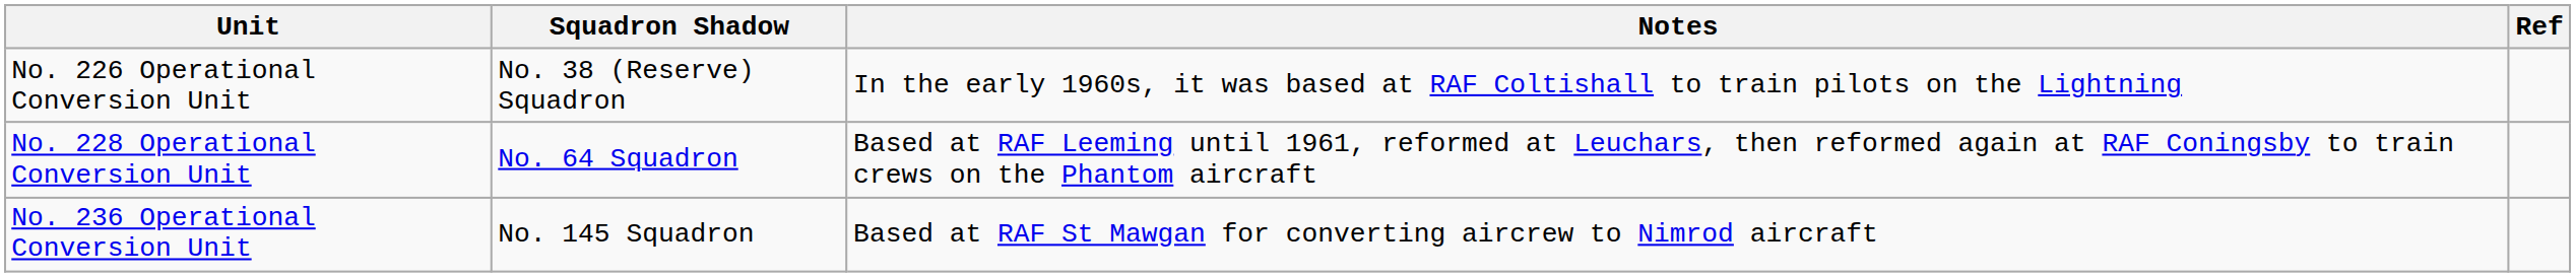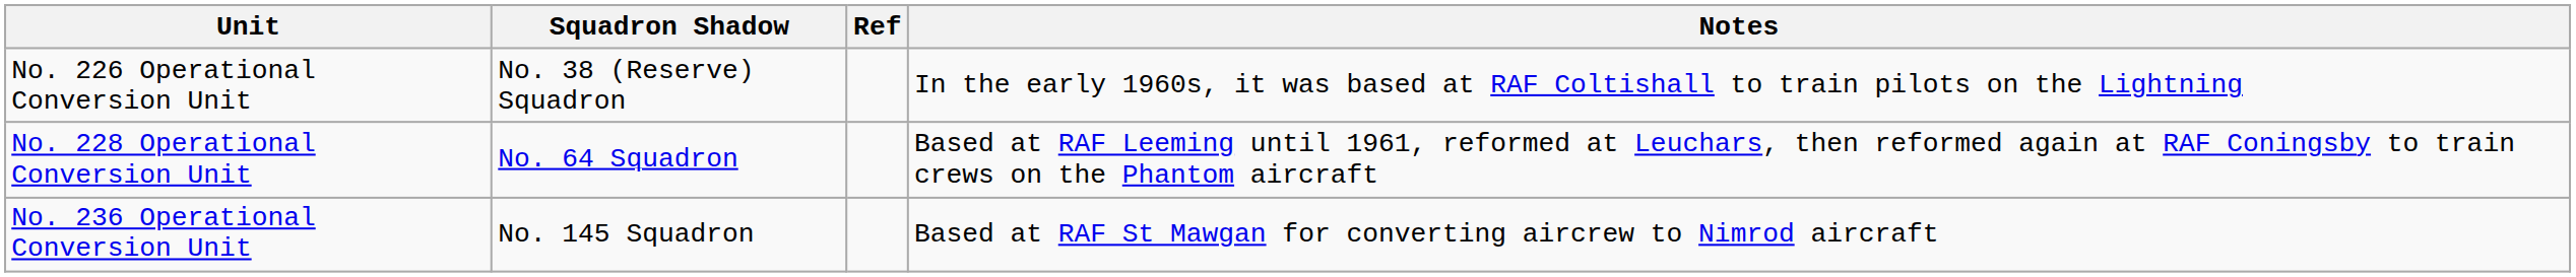 <table class="wikitable">
 <tr>
 <th>Unit</th>
 <th>Squadron Shadow</th>
+<th>Ref</th>
 <th>Notes</th>
-<th>Ref</th>
 </tr>
 <tr>
 <td>No. 226 Operational Conversion Unit</td>
 <td>No. 38 (Reserve) Squadron</td>
+<td></td>
 <td>In the early 1960s, it was based at <a href='#'>RAF Coltishall</a> to train pilots on the <a href='#'>Lightning</a></td>
-<td></td>
 </tr>
 <tr>
 <td><a href='#'>No. 228 Operational Conversion Unit</a></td>
 <td><a href='#'>No. 64 Squadron</a></td>
+<td></td>
 <td>Based at <a href='#'>RAF Leeming</a> until 1961, reformed at <a href='#'>Leuchars</a>, then reformed again at <a href='#'>RAF Coningsby</a> to train crews on the <a href='#'>Phantom</a> aircraft</td>
-<td></td>
 </tr>
 <tr>
 <td><a href='#'>No. 236 Operational Conversion Unit</a></td>
 <td>No. 145 Squadron</td>
+<td></td>
 <td>Based at <a href='#'>RAF St Mawgan</a> for converting aircrew to <a href='#'>Nimrod</a> aircraft</td>
-<td></td>
 </tr>
 </table>
